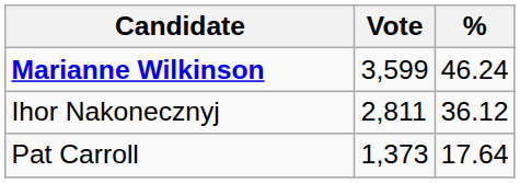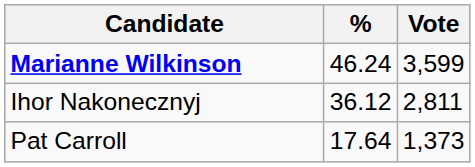 <table class="wikitable">
 <tr>
 <th bgcolor="#DDDDFF" width="200px">Candidate</th>
+<th bgcolor="#DDDDFF">%</th>
 <th bgcolor="#DDDDFF">Vote</th>
-<th bgcolor="#DDDDFF">%</th>
 </tr>
 <tr>
 <td><strong><a href='#'>Marianne Wilkinson</a></strong></td>
+<td>46.24</td>
 <td>3,599</td>
-<td>46.24</td>
 </tr>
 <tr>
 <td>Ihor Nakonecznyj</td>
+<td>36.12</td>
 <td>2,811</td>
-<td>36.12</td>
 </tr>
 <tr>
 <td>Pat Carroll</td>
+<td>17.64</td>
 <td>1,373</td>
-<td>17.64</td>
 </tr>
 </table>
